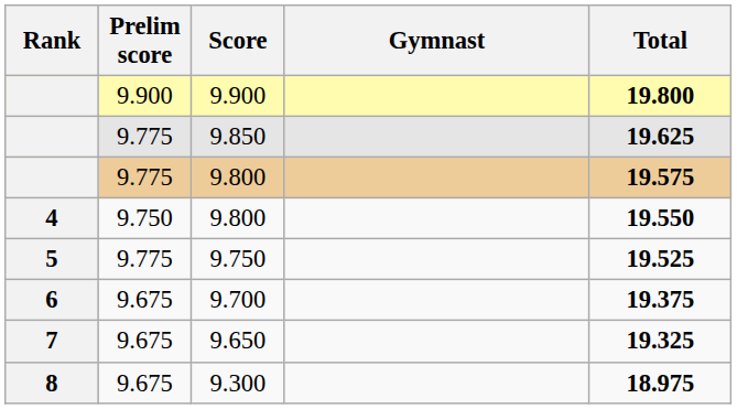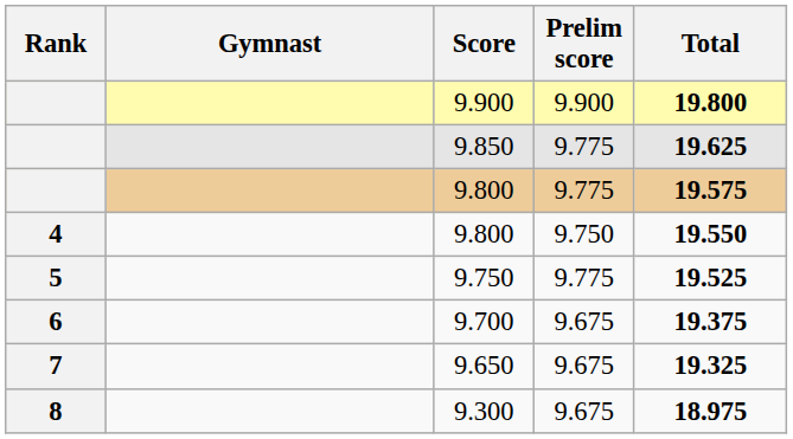 <table class="wikitable sortable" style="text-align:center; font-size:95%">
 <tr>
 <th scope="col" style="width:50px;">Rank</th>
+<th scope="col" style="width:180px;">Gymnast</th>
+<th scope="col" style="width:50px;">Score</th>
 <th scope="col" style="width:50px;">Prelim score</th>
-<th scope="col" style="width:50px;">Score</th>
-<th scope="col" style="width:180px;">Gymnast</th>
 <th scope="col" style="width:80px;">Total</th>
 </tr>
 <tr style="background:#fffcaf;">
 <th scope=row style="text-align:center"></th>
+<td style="text-align:left;"></td>
 <td>9.900</td>
 <td>9.900</td>
-<td style="text-align:left;"></td>
 <td><strong>19.800</strong></td>
 </tr>
 <tr style="background:#e5e5e5;">
 <th scope=row style="text-align:center"></th>
+<td style="text-align:left;"></td>
+<td>9.850</td>
 <td>9.775</td>
-<td>9.850</td>
-<td style="text-align:left;"></td>
 <td><strong>19.625</strong></td>
 </tr>
 <tr style="background:#ec9;">
 <th scope=row style="text-align:center"></th>
+<td style="text-align:left;"></td>
+<td>9.800</td>
 <td>9.775</td>
-<td>9.800</td>
-<td style="text-align:left;"></td>
 <td><strong>19.575</strong></td>
 </tr>
 <tr>
 <th scope=row style="text-align:center">4</th>
+<td style="text-align:left;"></td>
+<td>9.800</td>
 <td>9.750</td>
-<td>9.800</td>
-<td style="text-align:left;"></td>
 <td><strong>19.550</strong></td>
 </tr>
 <tr>
 <th scope=row style="text-align:center">5</th>
+<td style="text-align:left;"></td>
+<td>9.750</td>
 <td>9.775</td>
-<td>9.750</td>
-<td style="text-align:left;"></td>
 <td><strong>19.525</strong></td>
 </tr>
 <tr>
 <th scope=row style="text-align:center">6</th>
+<td style="text-align:left;"></td>
+<td>9.700</td>
 <td>9.675</td>
-<td>9.700</td>
-<td style="text-align:left;"></td>
 <td><strong>19.375</strong></td>
 </tr>
 <tr>
 <th scope=row style="text-align:center">7</th>
+<td style="text-align:left;"></td>
+<td>9.650</td>
 <td>9.675</td>
-<td>9.650</td>
-<td style="text-align:left;"></td>
 <td><strong>19.325</strong></td>
 </tr>
 <tr>
 <th scope=row style="text-align:center">8</th>
+<td style="text-align:left;"></td>
+<td>9.300</td>
 <td>9.675</td>
-<td>9.300</td>
-<td style="text-align:left;"></td>
 <td><strong>18.975</strong></td>
 </tr>
 </table>
